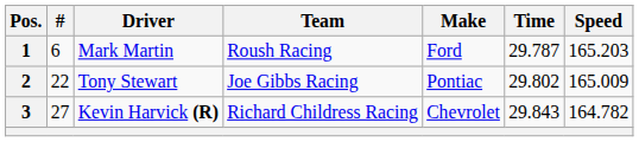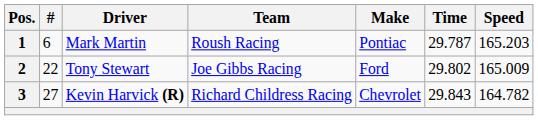 <table class="wikitable" style="font-size:95%">
 <tr>
 <th>Pos.</th>
 <th>#</th>
 <th>Driver</th>
 <th>Team</th>
 <th>Make</th>
 <th>Time</th>
 <th>Speed</th>
 </tr>
 <tr>
 <th>1</th>
 <td>6</td>
 <td><a href='#'>Mark Martin</a></td>
 <td><a href='#'>Roush Racing</a></td>
-<td><a href='#'>Ford</a></td>
+<td><a href='#'>Pontiac</a></td>
 <td>29.787</td>
 <td>165.203</td>
 </tr>
 <tr>
 <th>2</th>
 <td>22</td>
 <td><a href='#'>Tony Stewart</a></td>
 <td><a href='#'>Joe Gibbs Racing</a></td>
-<td><a href='#'>Pontiac</a></td>
+<td><a href='#'>Ford</a></td>
 <td>29.802</td>
 <td>165.009</td>
 </tr>
 <tr>
 <th>3</th>
 <td>27</td>
 <td><a href='#'>Kevin Harvick</a> <strong>(R)</strong></td>
 <td><a href='#'>Richard Childress Racing</a></td>
 <td><a href='#'>Chevrolet</a></td>
 <td>29.843</td>
 <td>164.782</td>
 </tr>
 <tr>
 <th colspan="7"></th>
 </tr>
 </table>
